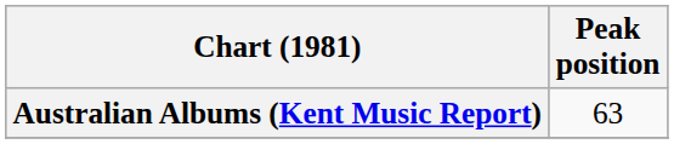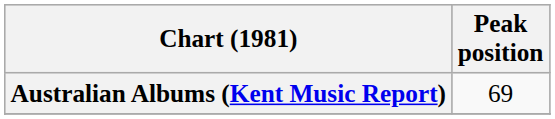 <table class="wikitable plainrowheaders sortable" style="text-align:center;">
 <tr>
 <th>Chart (1981)</th>
 <th>Peak<br>position</th>
 </tr>
 <tr>
 <th scope="row">Australian Albums (<a href='#'>Kent Music Report</a>)</th>
-<td style="text-align:center;">63</td>
+<td style="text-align:center;">69</td>
 </tr>
 <tr>
 </tr>
 <tr>
 </tr>
 </table>
